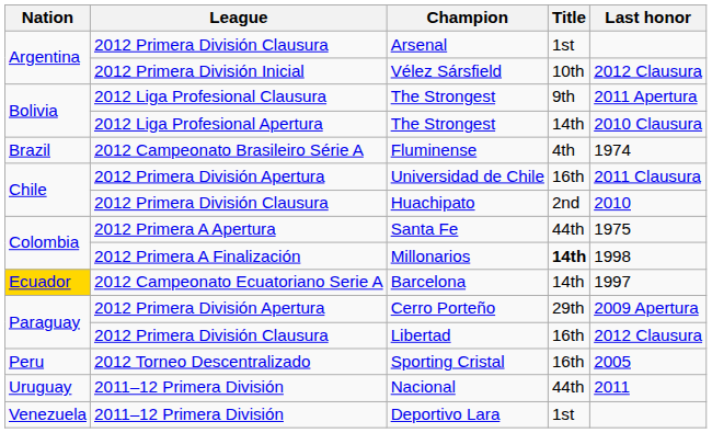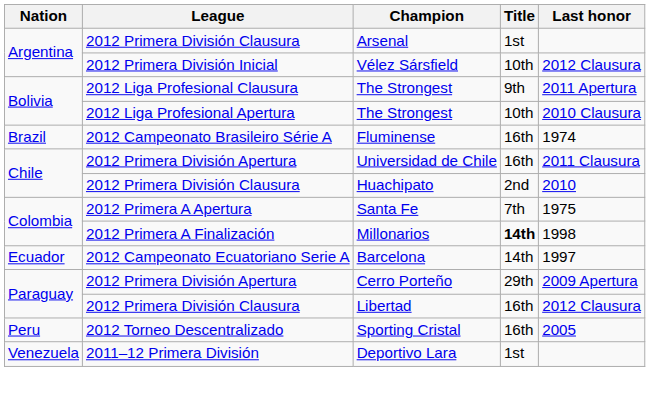 <table class="wikitable sortable">
 <tr>
 <th>Nation</th>
 <th>League</th>
 <th>Champion</th>
 <th>Title</th>
 <th>Last honor</th>
 </tr>
 <tr>
 <td rowspan=2> <a href='#'>Argentina</a></td>
 <td><a href='#'>2012 Primera División Clausura</a></td>
 <td><a href='#'>Arsenal</a></td>
 <td>1st</td>
 <td></td>
 </tr>
 <tr>
 <td><a href='#'>2012 Primera División Inicial</a></td>
 <td><a href='#'>Vélez Sársfield</a></td>
 <td>10th</td>
 <td><a href='#'>2012 Clausura</a></td>
 </tr>
 <tr>
 <td rowspan=2> <a href='#'>Bolivia</a></td>
 <td><a href='#'>2012 Liga Profesional Clausura</a></td>
 <td><a href='#'>The Strongest</a></td>
 <td>9th</td>
 <td><a href='#'>2011 Apertura</a></td>
 </tr>
 <tr>
 <td><a href='#'>2012 Liga Profesional Apertura</a></td>
 <td><a href='#'>The Strongest</a></td>
-<td>14th</td>
+<td>10th</td>
 <td><a href='#'>2010 Clausura</a></td>
 </tr>
 <tr>
 <td> <a href='#'>Brazil</a></td>
 <td><a href='#'>2012 Campeonato Brasileiro Série A</a></td>
 <td><a href='#'>Fluminense</a></td>
-<td>4th</td>
+<td>16th</td>
 <td>1974</td>
 </tr>
 <tr>
 <td rowspan=2> <a href='#'>Chile</a></td>
 <td><a href='#'>2012 Primera División Apertura</a></td>
 <td><a href='#'>Universidad de Chile</a></td>
 <td>16th</td>
 <td><a href='#'>2011 Clausura</a></td>
 </tr>
 <tr>
 <td><a href='#'>2012 Primera División Clausura</a></td>
 <td><a href='#'>Huachipato</a></td>
 <td>2nd</td>
 <td><a href='#'>2010</a></td>
 </tr>
 <tr>
 <td rowspan=2> <a href='#'>Colombia</a></td>
 <td><a href='#'>2012 Primera A Apertura</a></td>
 <td><a href='#'>Santa Fe</a></td>
-<td>44th</td>
+<td>7th</td>
 <td>1975</td>
 </tr>
 <tr>
 <td><a href='#'>2012 Primera A Finalización</a></td>
 <td><a href='#'>Millonarios</a></td>
 <td><strong>14th</strong></td>
 <td>1998</td>
 </tr>
 <tr>
-<td style="background: gold;"> <a href='#'>Ecuador</a></td>
+<td> <a href='#'>Ecuador</a></td>
 <td><a href='#'>2012 Campeonato Ecuatoriano Serie A</a></td>
 <td><a href='#'>Barcelona</a></td>
 <td>14th</td>
 <td>1997</td>
 </tr>
 <tr>
 <td rowspan=2> <a href='#'>Paraguay</a></td>
 <td><a href='#'>2012 Primera División Apertura</a></td>
 <td><a href='#'>Cerro Porteño</a></td>
 <td>29th</td>
 <td><a href='#'>2009 Apertura</a></td>
 </tr>
 <tr>
 <td><a href='#'>2012 Primera División Clausura</a></td>
 <td><a href='#'>Libertad</a></td>
 <td>16th</td>
 <td><a href='#'>2012 Clausura</a></td>
 </tr>
 <tr>
 <td> <a href='#'>Peru</a></td>
 <td><a href='#'>2012 Torneo Descentralizado</a></td>
 <td><a href='#'>Sporting Cristal</a></td>
 <td>16th</td>
 <td><a href='#'>2005</a></td>
 </tr>
 <tr>
-<td> <a href='#'>Uruguay</a></td>
-<td><a href='#'>2011–12 Primera División</a></td>
-<td><a href='#'>Nacional</a></td>
-<td>44th</td>
-<td><a href='#'>2011</a></td>
-</tr>
-<tr>
 <td> <a href='#'>Venezuela</a></td>
 <td><a href='#'>2011–12 Primera División</a></td>
 <td><a href='#'>Deportivo Lara</a></td>
 <td>1st</td>
 <td></td>
 </tr>
 </table>
